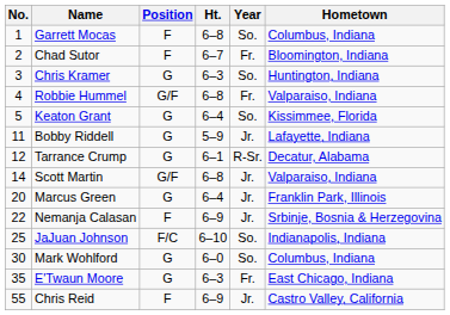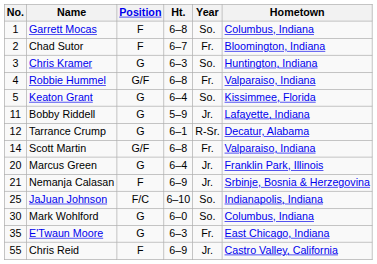 <table class="wikitable" style="text-align:center">
 <tr>
 <th>No.</th>
 <th>Name</th>
 <th><a href='#'>Position</a></th>
 <th>Ht.</th>
 <th>Year</th>
 <th>Hometown</th>
 </tr>
 <tr>
 <td>1</td>
 <td style="text-align:left"><a href='#'>Garrett Mocas</a></td>
 <td>F</td>
 <td>6–8</td>
 <td>So.</td>
 <td style="text-align:left"><a href='#'>Columbus, Indiana</a></td>
 </tr>
 <tr>
 <td>2</td>
 <td style="text-align:left">Chad Sutor</td>
 <td>F</td>
 <td>6–7</td>
 <td>Fr.</td>
 <td style="text-align:left"><a href='#'>Bloomington, Indiana</a></td>
 </tr>
 <tr>
 <td>3</td>
 <td style="text-align:left"><a href='#'>Chris Kramer</a></td>
 <td>G</td>
 <td>6–3</td>
 <td>So.</td>
 <td style="text-align:left"><a href='#'>Huntington, Indiana</a></td>
 </tr>
 <tr>
 <td>4</td>
 <td style="text-align:left"><a href='#'>Robbie Hummel</a></td>
 <td>G/F</td>
 <td>6–8</td>
 <td>Fr.</td>
 <td style="text-align:left"><a href='#'>Valparaiso, Indiana</a></td>
 </tr>
 <tr>
 <td>5</td>
 <td style="text-align:left"><a href='#'>Keaton Grant</a></td>
 <td>G</td>
 <td>6–4</td>
 <td>So.</td>
 <td style="text-align:left"><a href='#'>Kissimmee, Florida</a></td>
 </tr>
 <tr>
 <td>11</td>
 <td style="text-align:left">Bobby Riddell</td>
 <td>G</td>
 <td>5–9</td>
 <td>Jr.</td>
 <td style="text-align:left"><a href='#'>Lafayette, Indiana</a></td>
 </tr>
 <tr>
 <td>12</td>
 <td style="text-align:left">Tarrance Crump</td>
 <td>G</td>
 <td>6–1</td>
 <td>R-Sr.</td>
 <td style="text-align:left"><a href='#'>Decatur, Alabama</a></td>
 </tr>
 <tr>
 <td>14</td>
 <td style="text-align:left">Scott Martin</td>
 <td>G/F</td>
 <td>6–8</td>
-<td>Jr.</td>
+<td>Fr.</td>
 <td style="text-align:left"><a href='#'>Valparaiso, Indiana</a></td>
 </tr>
 <tr>
 <td>20</td>
 <td style="text-align:left">Marcus Green</td>
 <td>G</td>
 <td>6–4</td>
 <td>Jr.</td>
 <td style="text-align:left"><a href='#'>Franklin Park, Illinois</a></td>
 </tr>
 <tr>
-<td>22</td>
+<td>21</td>
 <td style="text-align:left">Nemanja Calasan</td>
 <td>F</td>
 <td>6–9</td>
 <td>Jr.</td>
 <td style="text-align:left"><a href='#'>Srbinje, Bosnia & Herzegovina</a></td>
 </tr>
 <tr>
 <td>25</td>
 <td style="text-align:left"><a href='#'>JaJuan Johnson</a></td>
 <td>F/C</td>
 <td>6–10</td>
 <td>So.</td>
 <td style="text-align:left"><a href='#'>Indianapolis, Indiana</a></td>
 </tr>
 <tr>
 <td>30</td>
 <td style="text-align:left">Mark Wohlford</td>
 <td>G</td>
 <td>6–0</td>
 <td>So.</td>
 <td style="text-align:left"><a href='#'>Columbus, Indiana</a></td>
 </tr>
 <tr>
 <td>35</td>
 <td style="text-align:left"><a href='#'>E'Twaun Moore</a></td>
 <td>G</td>
 <td>6–3</td>
 <td>Fr.</td>
 <td style="text-align:left"><a href='#'>East Chicago, Indiana</a></td>
 </tr>
 <tr>
 <td>55</td>
 <td style="text-align:left">Chris Reid</td>
 <td>F</td>
 <td>6–9</td>
 <td>Jr.</td>
 <td style="text-align:left"><a href='#'>Castro Valley, California</a></td>
 </tr>
 </table>
